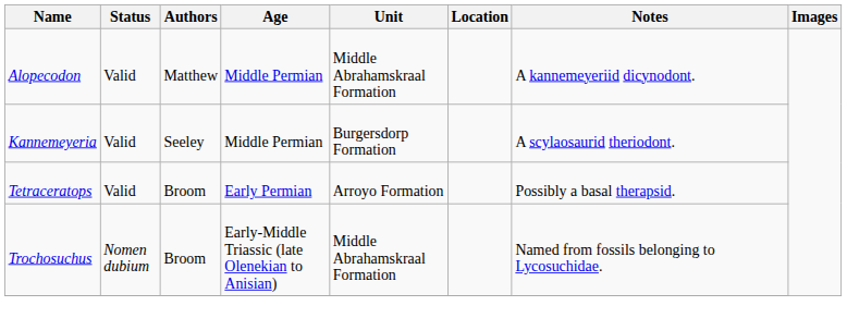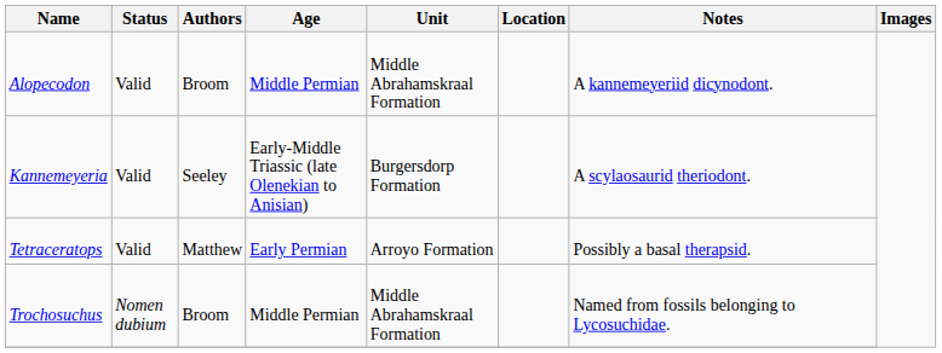 <table class="wikitable sortable" align="center" width="100%">
 <tr>
 <th>Name</th>
 <th>Status</th>
 <th>Authors</th>
 <th>Age</th>
 <th>Unit</th>
 <th>Location</th>
 <th width="33%" class="unsortable">Notes</th>
 <th class="unsortable">Images</th>
 </tr>
 <tr>
 <td><br><em><a href='#'>Alopecodon</a></em></td>
 <td><br>Valid</td>
-<td><br>Matthew</td>
+<td><br>Broom</td>
 <td><br><a href='#'>Middle Permian</a></td>
 <td><br>Middle Abrahamskraal Formation</td>
 <td><br></td>
 <td><br>A <a href='#'>kannemeyeriid</a> <a href='#'>dicynodont</a>.</td>
 <td rowspan="99"><br></td>
 </tr>
 <tr>
 <td><br><em><a href='#'>Kannemeyeria</a></em></td>
 <td><br>Valid</td>
 <td><br>Seeley</td>
-<td><br>Middle Permian</td>
+<td><br>Early-Middle Triassic (late <a href='#'>Olenekian</a> to <a href='#'>Anisian</a>)</td>
 <td><br>Burgersdorp Formation</td>
 <td><br></td>
 <td><br>A <a href='#'>scylaosaurid</a> <a href='#'>theriodont</a>.</td>
 </tr>
 <tr>
 <td><br><em><a href='#'>Tetraceratops</a></em></td>
 <td><br>Valid</td>
-<td><br>Broom</td>
+<td><br>Matthew</td>
 <td><br><a href='#'>Early Permian</a></td>
 <td><br>Arroyo Formation</td>
 <td><br></td>
 <td><br>Possibly a basal <a href='#'>therapsid</a>.</td>
 </tr>
 <tr>
 <td><br><em><a href='#'>Trochosuchus</a></em></td>
 <td><br><em>Nomen dubium</em></td>
 <td><br>Broom</td>
-<td><br>Early-Middle Triassic (late <a href='#'>Olenekian</a> to <a href='#'>Anisian</a>)</td>
+<td><br>Middle Permian</td>
 <td><br>Middle Abrahamskraal Formation</td>
 <td><br></td>
 <td><br>Named from fossils belonging to <a href='#'>Lycosuchidae</a>.</td>
 </tr>
 <tr>
 </tr>
 </table>
